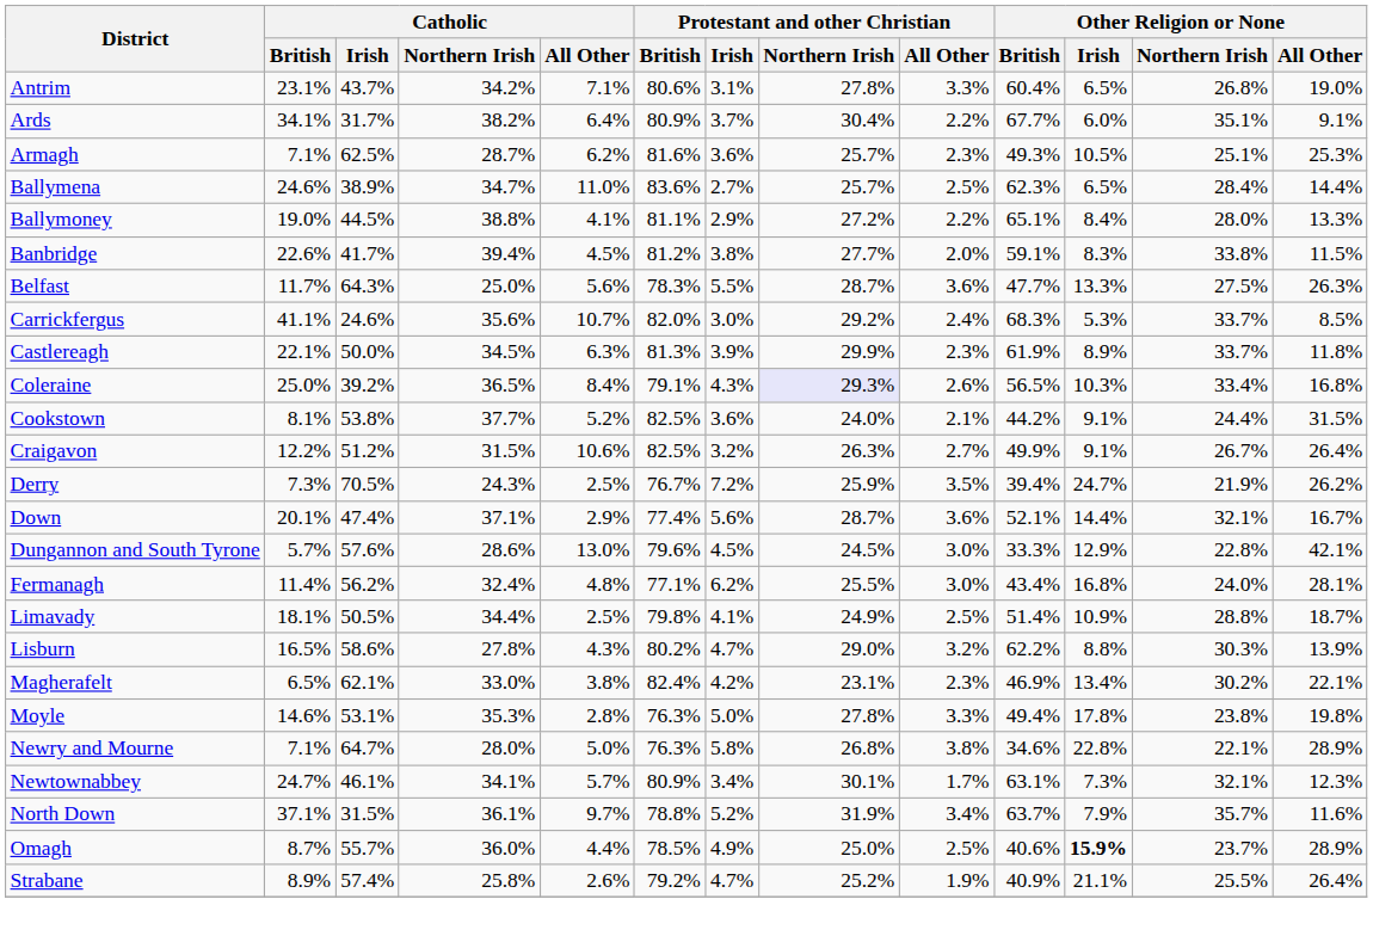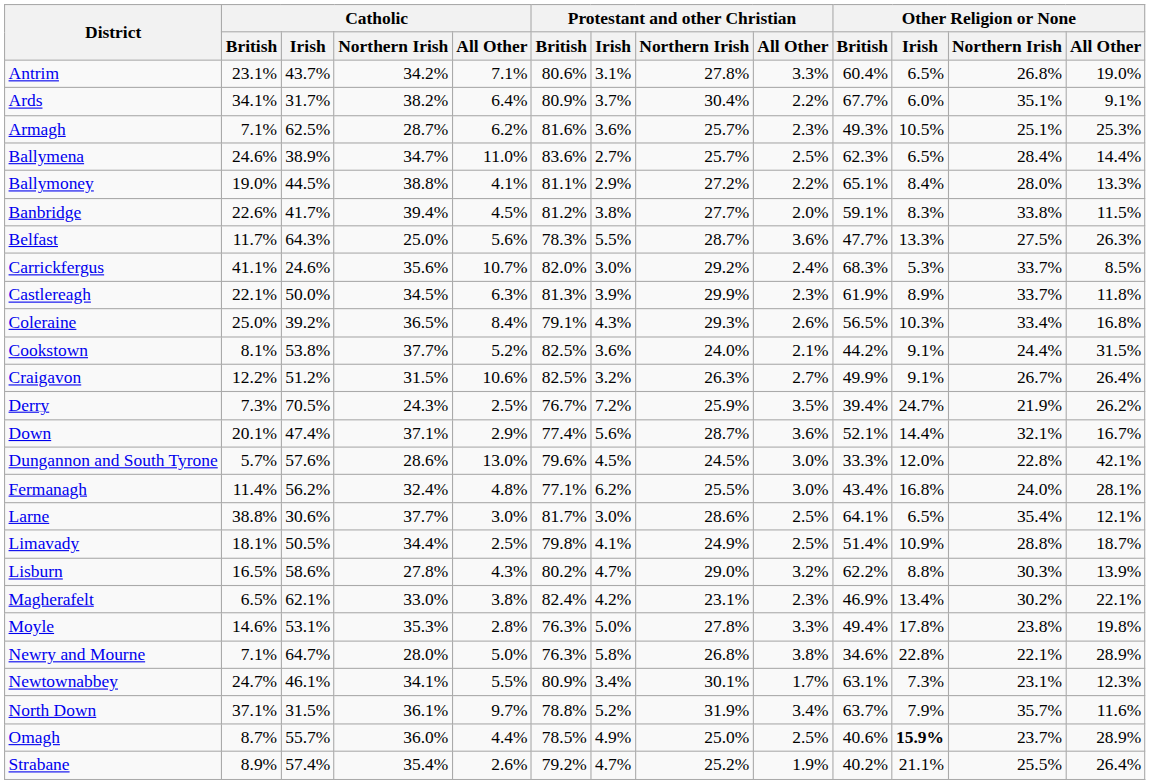 <table class="wikitable sortable static-row-numbers sticky-header-multi" style="text-align:right">
 <tr>
 <th rowspan="2">District</th>
 <th colspan="4">Catholic</th>
 <th colspan="4">Protestant and other Christian</th>
 <th colspan="4">Other Religion or None</th>
 </tr>
 <tr>
 <th>British</th>
 <th>Irish</th>
 <th>Northern Irish</th>
 <th>All Other</th>
 <th>British</th>
 <th>Irish</th>
 <th>Northern Irish</th>
 <th>All Other</th>
 <th>British</th>
 <th>Irish</th>
 <th>Northern Irish</th>
 <th>All Other</th>
 </tr>
 <tr>
 <td style="text-align:left"><a href='#'>Antrim</a></td>
 <td>23.1%</td>
 <td>43.7%</td>
 <td>34.2%</td>
 <td>7.1%</td>
 <td>80.6%</td>
 <td>3.1%</td>
 <td>27.8%</td>
 <td>3.3%</td>
 <td>60.4%</td>
 <td>6.5%</td>
 <td>26.8%</td>
 <td>19.0%</td>
 </tr>
 <tr>
 <td style="text-align:left"><a href='#'>Ards</a></td>
 <td>34.1%</td>
 <td>31.7%</td>
 <td>38.2%</td>
 <td>6.4%</td>
 <td>80.9%</td>
 <td>3.7%</td>
 <td>30.4%</td>
 <td>2.2%</td>
 <td>67.7%</td>
 <td>6.0%</td>
 <td>35.1%</td>
 <td>9.1%</td>
 </tr>
 <tr>
 <td style="text-align:left"><a href='#'>Armagh</a></td>
 <td>7.1%</td>
 <td>62.5%</td>
 <td>28.7%</td>
 <td>6.2%</td>
 <td>81.6%</td>
 <td>3.6%</td>
 <td>25.7%</td>
 <td>2.3%</td>
 <td>49.3%</td>
 <td>10.5%</td>
 <td>25.1%</td>
 <td>25.3%</td>
 </tr>
 <tr>
 <td style="text-align:left"><a href='#'>Ballymena</a></td>
 <td>24.6%</td>
 <td>38.9%</td>
 <td>34.7%</td>
 <td>11.0%</td>
 <td>83.6%</td>
 <td>2.7%</td>
 <td>25.7%</td>
 <td>2.5%</td>
 <td>62.3%</td>
 <td>6.5%</td>
 <td>28.4%</td>
 <td>14.4%</td>
 </tr>
 <tr>
 <td style="text-align:left"><a href='#'>Ballymoney</a></td>
 <td>19.0%</td>
 <td>44.5%</td>
 <td>38.8%</td>
 <td>4.1%</td>
 <td>81.1%</td>
 <td>2.9%</td>
 <td>27.2%</td>
 <td>2.2%</td>
 <td>65.1%</td>
 <td>8.4%</td>
 <td>28.0%</td>
 <td>13.3%</td>
 </tr>
 <tr>
 <td style="text-align:left"><a href='#'>Banbridge</a></td>
 <td>22.6%</td>
 <td>41.7%</td>
 <td>39.4%</td>
 <td>4.5%</td>
 <td>81.2%</td>
 <td>3.8%</td>
 <td>27.7%</td>
 <td>2.0%</td>
 <td>59.1%</td>
 <td>8.3%</td>
 <td>33.8%</td>
 <td>11.5%</td>
 </tr>
 <tr>
 <td style="text-align:left"><a href='#'>Belfast</a></td>
 <td>11.7%</td>
 <td>64.3%</td>
 <td>25.0%</td>
 <td>5.6%</td>
 <td>78.3%</td>
 <td>5.5%</td>
 <td>28.7%</td>
 <td>3.6%</td>
 <td>47.7%</td>
 <td>13.3%</td>
 <td>27.5%</td>
 <td>26.3%</td>
 </tr>
 <tr>
 <td style="text-align:left"><a href='#'>Carrickfergus</a></td>
 <td>41.1%</td>
 <td>24.6%</td>
 <td>35.6%</td>
 <td>10.7%</td>
 <td>82.0%</td>
 <td>3.0%</td>
 <td>29.2%</td>
 <td>2.4%</td>
 <td>68.3%</td>
 <td>5.3%</td>
 <td>33.7%</td>
 <td>8.5%</td>
 </tr>
 <tr>
 <td style="text-align:left"><a href='#'>Castlereagh</a></td>
 <td>22.1%</td>
 <td>50.0%</td>
 <td>34.5%</td>
 <td>6.3%</td>
 <td>81.3%</td>
 <td>3.9%</td>
 <td>29.9%</td>
 <td>2.3%</td>
 <td>61.9%</td>
 <td>8.9%</td>
 <td>33.7%</td>
 <td>11.8%</td>
 </tr>
 <tr>
 <td style="text-align:left"><a href='#'>Coleraine</a></td>
 <td>25.0%</td>
 <td>39.2%</td>
 <td>36.5%</td>
 <td>8.4%</td>
 <td>79.1%</td>
 <td>4.3%</td>
-<td style="background: lavender;">29.3%</td>
+<td>29.3%</td>
 <td>2.6%</td>
 <td>56.5%</td>
 <td>10.3%</td>
 <td>33.4%</td>
 <td>16.8%</td>
 </tr>
 <tr>
 <td style="text-align:left"><a href='#'>Cookstown</a></td>
 <td>8.1%</td>
 <td>53.8%</td>
 <td>37.7%</td>
 <td>5.2%</td>
 <td>82.5%</td>
 <td>3.6%</td>
 <td>24.0%</td>
 <td>2.1%</td>
 <td>44.2%</td>
 <td>9.1%</td>
 <td>24.4%</td>
 <td>31.5%</td>
 </tr>
 <tr>
 <td style="text-align:left"><a href='#'>Craigavon</a></td>
 <td>12.2%</td>
 <td>51.2%</td>
 <td>31.5%</td>
 <td>10.6%</td>
 <td>82.5%</td>
 <td>3.2%</td>
 <td>26.3%</td>
 <td>2.7%</td>
 <td>49.9%</td>
 <td>9.1%</td>
 <td>26.7%</td>
 <td>26.4%</td>
 </tr>
 <tr>
 <td style="text-align:left"><a href='#'>Derry</a></td>
 <td>7.3%</td>
 <td>70.5%</td>
 <td>24.3%</td>
 <td>2.5%</td>
 <td>76.7%</td>
 <td>7.2%</td>
 <td>25.9%</td>
 <td>3.5%</td>
 <td>39.4%</td>
 <td>24.7%</td>
 <td>21.9%</td>
 <td>26.2%</td>
 </tr>
 <tr>
 <td style="text-align:left"><a href='#'>Down</a></td>
 <td>20.1%</td>
 <td>47.4%</td>
 <td>37.1%</td>
 <td>2.9%</td>
 <td>77.4%</td>
 <td>5.6%</td>
 <td>28.7%</td>
 <td>3.6%</td>
 <td>52.1%</td>
 <td>14.4%</td>
 <td>32.1%</td>
 <td>16.7%</td>
 </tr>
 <tr>
 <td style="text-align:left"><a href='#'>Dungannon and South Tyrone</a></td>
 <td>5.7%</td>
 <td>57.6%</td>
 <td>28.6%</td>
 <td>13.0%</td>
 <td>79.6%</td>
 <td>4.5%</td>
 <td>24.5%</td>
 <td>3.0%</td>
 <td>33.3%</td>
-<td>12.9%</td>
+<td>12.0%</td>
 <td>22.8%</td>
 <td>42.1%</td>
 </tr>
 <tr>
 <td style="text-align:left"><a href='#'>Fermanagh</a></td>
 <td>11.4%</td>
 <td>56.2%</td>
 <td>32.4%</td>
 <td>4.8%</td>
 <td>77.1%</td>
 <td>6.2%</td>
 <td>25.5%</td>
 <td>3.0%</td>
 <td>43.4%</td>
 <td>16.8%</td>
 <td>24.0%</td>
 <td>28.1%</td>
+</tr>
+<tr>
+<td style="text-align:left"><a href='#'>Larne</a></td>
+<td>38.8%</td>
+<td>30.6%</td>
+<td>37.7%</td>
+<td>3.0%</td>
+<td>81.7%</td>
+<td>3.0%</td>
+<td>28.6%</td>
+<td>2.5%</td>
+<td>64.1%</td>
+<td>6.5%</td>
+<td>35.4%</td>
+<td>12.1%</td>
 </tr>
 <tr>
 <td style="text-align:left"><a href='#'>Limavady</a></td>
 <td>18.1%</td>
 <td>50.5%</td>
 <td>34.4%</td>
 <td>2.5%</td>
 <td>79.8%</td>
 <td>4.1%</td>
 <td>24.9%</td>
 <td>2.5%</td>
 <td>51.4%</td>
 <td>10.9%</td>
 <td>28.8%</td>
 <td>18.7%</td>
 </tr>
 <tr>
 <td style="text-align:left"><a href='#'>Lisburn</a></td>
 <td>16.5%</td>
 <td>58.6%</td>
 <td>27.8%</td>
 <td>4.3%</td>
 <td>80.2%</td>
 <td>4.7%</td>
 <td>29.0%</td>
 <td>3.2%</td>
 <td>62.2%</td>
 <td>8.8%</td>
 <td>30.3%</td>
 <td>13.9%</td>
 </tr>
 <tr>
 <td style="text-align:left"><a href='#'>Magherafelt</a></td>
 <td>6.5%</td>
 <td>62.1%</td>
 <td>33.0%</td>
 <td>3.8%</td>
 <td>82.4%</td>
 <td>4.2%</td>
 <td>23.1%</td>
 <td>2.3%</td>
 <td>46.9%</td>
 <td>13.4%</td>
 <td>30.2%</td>
 <td>22.1%</td>
 </tr>
 <tr>
 <td style="text-align:left"><a href='#'>Moyle</a></td>
 <td>14.6%</td>
 <td>53.1%</td>
 <td>35.3%</td>
 <td>2.8%</td>
 <td>76.3%</td>
 <td>5.0%</td>
 <td>27.8%</td>
 <td>3.3%</td>
 <td>49.4%</td>
 <td>17.8%</td>
 <td>23.8%</td>
 <td>19.8%</td>
 </tr>
 <tr>
 <td style="text-align:left"><a href='#'>Newry and Mourne</a></td>
 <td>7.1%</td>
 <td>64.7%</td>
 <td>28.0%</td>
 <td>5.0%</td>
 <td>76.3%</td>
 <td>5.8%</td>
 <td>26.8%</td>
 <td>3.8%</td>
 <td>34.6%</td>
 <td>22.8%</td>
 <td>22.1%</td>
 <td>28.9%</td>
 </tr>
 <tr>
 <td style="text-align:left"><a href='#'>Newtownabbey</a></td>
 <td>24.7%</td>
 <td>46.1%</td>
 <td>34.1%</td>
-<td>5.7%</td>
+<td>5.5%</td>
 <td>80.9%</td>
 <td>3.4%</td>
 <td>30.1%</td>
 <td>1.7%</td>
 <td>63.1%</td>
 <td>7.3%</td>
-<td>32.1%</td>
+<td>23.1%</td>
 <td>12.3%</td>
 </tr>
 <tr>
 <td style="text-align:left"><a href='#'>North Down</a></td>
 <td>37.1%</td>
 <td>31.5%</td>
 <td>36.1%</td>
 <td>9.7%</td>
 <td>78.8%</td>
 <td>5.2%</td>
 <td>31.9%</td>
 <td>3.4%</td>
 <td>63.7%</td>
 <td>7.9%</td>
 <td>35.7%</td>
 <td>11.6%</td>
 </tr>
 <tr>
 <td style="text-align:left"><a href='#'>Omagh</a></td>
 <td>8.7%</td>
 <td>55.7%</td>
 <td>36.0%</td>
 <td>4.4%</td>
 <td>78.5%</td>
 <td>4.9%</td>
 <td>25.0%</td>
 <td>2.5%</td>
 <td>40.6%</td>
 <td><strong>15.9%</strong></td>
 <td>23.7%</td>
 <td>28.9%</td>
 </tr>
 <tr>
 <td style="text-align:left"><a href='#'>Strabane</a></td>
 <td>8.9%</td>
 <td>57.4%</td>
-<td>25.8%</td>
+<td>35.4%</td>
 <td>2.6%</td>
 <td>79.2%</td>
 <td>4.7%</td>
 <td>25.2%</td>
 <td>1.9%</td>
-<td>40.9%</td>
+<td>40.2%</td>
 <td>21.1%</td>
 <td>25.5%</td>
 <td>26.4%</td>
 </tr>
 <tr>
 </tr>
 </table>
